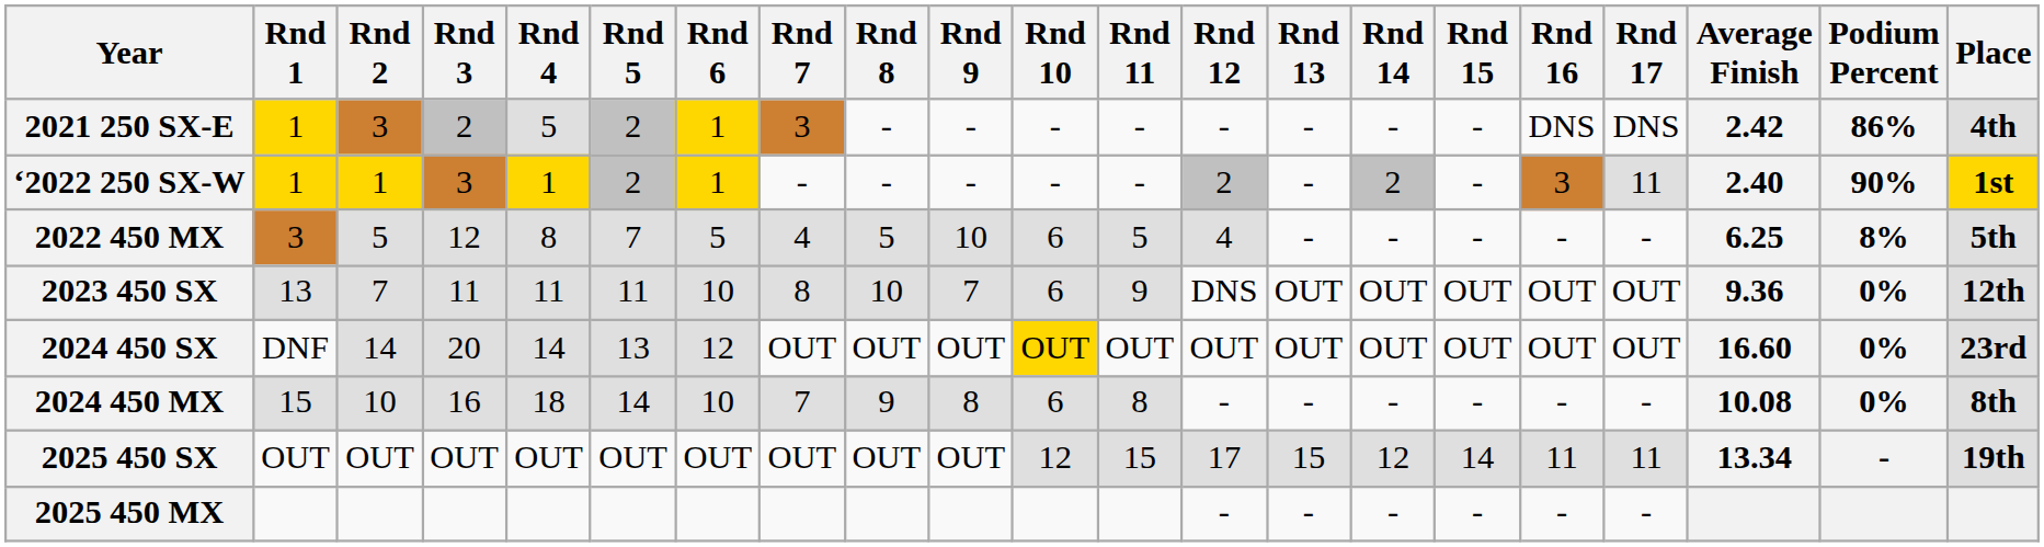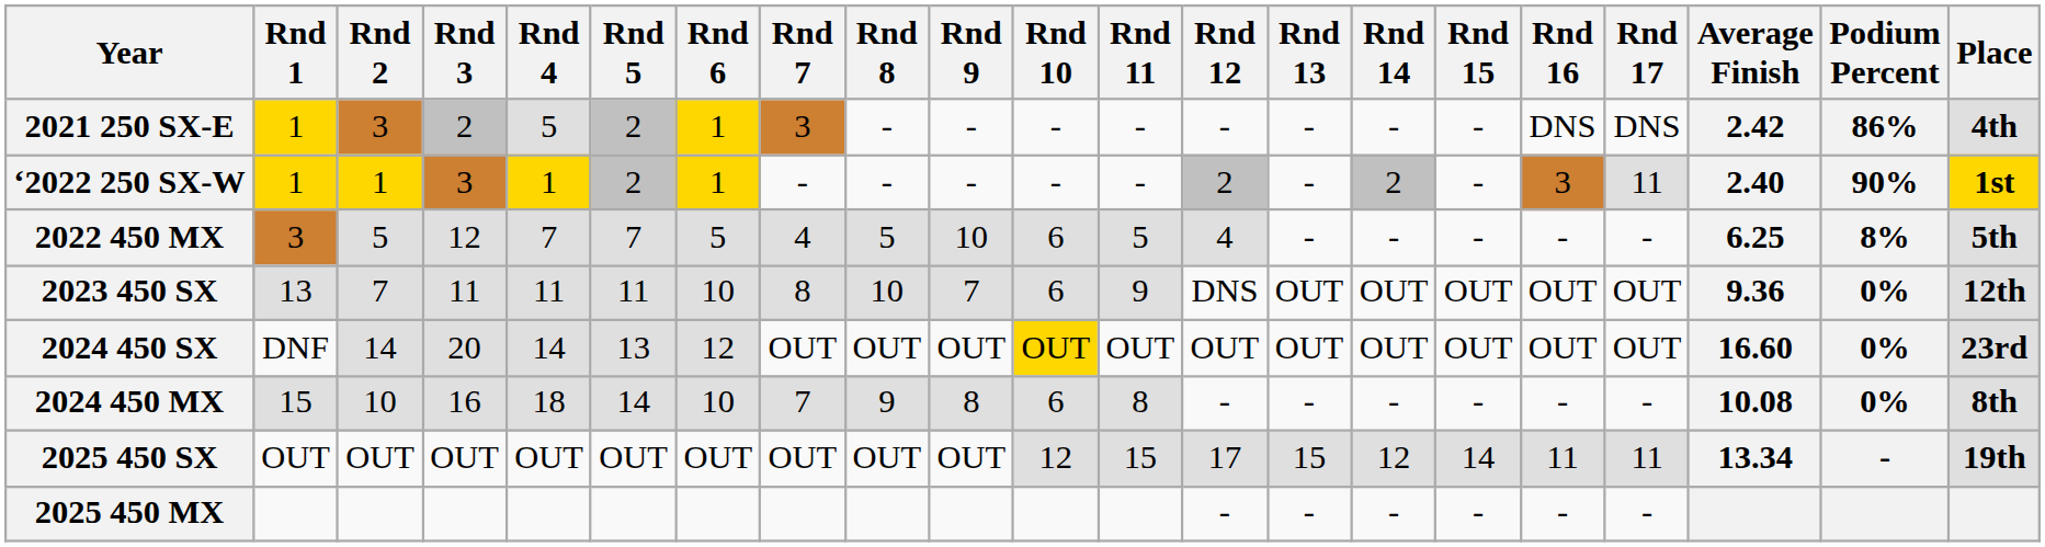 <table class="wikitable" style="font-size: 85%; text-align:center">
 <tr valign="top">
 <th valign="middle">Year</th>
 <th>Rnd<br>1</th>
 <th>Rnd<br>2</th>
 <th>Rnd<br>3</th>
 <th>Rnd<br>4</th>
 <th>Rnd<br>5</th>
 <th>Rnd<br>6</th>
 <th>Rnd<br>7</th>
 <th>Rnd<br>8</th>
 <th>Rnd<br>9</th>
 <th>Rnd<br>10</th>
 <th>Rnd<br>11</th>
 <th>Rnd<br>12</th>
 <th>Rnd<br>13</th>
 <th>Rnd<br>14</th>
 <th>Rnd<br>15</th>
 <th>Rnd<br>16</th>
 <th>Rnd<br>17</th>
 <th valign="middle">Average<br>Finish</th>
 <th valign="middle">Podium<br>Percent</th>
 <th valign="middle">Place</th>
 </tr>
 <tr>
 <th>2021 250 SX-E</th>
 <td style="background: gold;">1</td>
 <td style="background:#CD7F32;">3</td>
 <td style="background: silver;">2</td>
 <td style="background:#dfdfdf;">5</td>
 <td style="background: silver;">2</td>
 <td style="background: gold;">1</td>
 <td style="background:#CD7F32;">3</td>
 <td>-</td>
 <td>-</td>
 <td>-</td>
 <td>-</td>
 <td>-</td>
 <td>-</td>
 <td>-</td>
 <td>-</td>
 <td>DNS</td>
 <td>DNS</td>
 <th>2.42</th>
 <th>86%</th>
 <th style="background:#dfdfdf;">4th</th>
 </tr>
 <tr>
 <th>‘2022 250 SX-W</th>
 <td style="background: gold;">1</td>
 <td style="background: gold;">1</td>
 <td style="background:#CD7F32;">3</td>
 <td style="background: gold;">1</td>
 <td style="background: silver;">2</td>
 <td style="background: gold;">1</td>
 <td>-</td>
 <td>-</td>
 <td>-</td>
 <td>-</td>
 <td>-</td>
 <td style="background: silver;">2</td>
 <td>-</td>
 <td style="background: silver;">2</td>
 <td>-</td>
 <td style="background:#CD7F32;">3</td>
 <td style="background:#dfdfdf;">11</td>
 <th>2.40</th>
 <th>90%</th>
 <th style="background: gold;">1st</th>
 </tr>
 <tr>
 <th>2022 450 MX</th>
 <td style="background:#CD7F32;">3</td>
 <td style="background:#dfdfdf;">5</td>
 <td style="background:#dfdfdf;">12</td>
-<td style="background:#dfdfdf;">8</td>
+<td style="background:#dfdfdf;">7</td>
 <td style="background:#dfdfdf;">7</td>
 <td style="background:#dfdfdf;">5</td>
 <td style="background:#dfdfdf;">4</td>
 <td style="background:#dfdfdf;">5</td>
 <td style="background:#dfdfdf;">10</td>
 <td style="background:#dfdfdf;">6</td>
 <td style="background:#dfdfdf;">5</td>
 <td style="background:#dfdfdf;">4</td>
 <td>-</td>
 <td>-</td>
 <td>-</td>
 <td>-</td>
 <td>-</td>
 <th>6.25</th>
 <th>8%</th>
 <th style="background:#dfdfdf;">5th</th>
 </tr>
 <tr>
 <th>2023 450 SX</th>
 <td style="background:#dfdfdf;">13</td>
 <td style="background:#dfdfdf;">7</td>
 <td style="background:#dfdfdf;">11</td>
 <td style="background:#dfdfdf;">11</td>
 <td style="background:#dfdfdf;">11</td>
 <td style="background:#dfdfdf;">10</td>
 <td style="background:#dfdfdf;">8</td>
 <td style="background:#dfdfdf;">10</td>
 <td style="background:#dfdfdf;">7</td>
 <td style="background:#dfdfdf;">6</td>
 <td style="background:#dfdfdf;">9</td>
 <td>DNS</td>
 <td>OUT</td>
 <td>OUT</td>
 <td>OUT</td>
 <td>OUT</td>
 <td>OUT</td>
 <th>9.36</th>
 <th>0%</th>
 <th style="background:#dfdfdf;">12th</th>
 </tr>
 <tr>
 <th>2024 450 SX</th>
 <td>DNF</td>
 <td style="background:#dfdfdf;">14</td>
 <td style="background:#dfdfdf;">20</td>
 <td style="background:#dfdfdf;">14</td>
 <td style="background:#dfdfdf;">13</td>
 <td style="background:#dfdfdf;">12</td>
 <td>OUT</td>
 <td>OUT</td>
 <td>OUT</td>
 <td style="background: gold;">OUT</td>
 <td>OUT</td>
 <td>OUT</td>
 <td>OUT</td>
 <td>OUT</td>
 <td>OUT</td>
 <td>OUT</td>
 <td>OUT</td>
 <th>16.60</th>
 <th>0%</th>
 <th style="background:#dfdfdf;">23rd</th>
 </tr>
 <tr>
 <th>2024 450 MX</th>
 <td style="background:#dfdfdf;">15</td>
 <td style="background:#dfdfdf;">10</td>
 <td style="background:#dfdfdf;">16</td>
 <td style="background:#dfdfdf;">18</td>
 <td style="background:#dfdfdf;">14</td>
 <td style="background:#dfdfdf;">10</td>
 <td style="background:#dfdfdf;">7</td>
 <td style="background:#dfdfdf;">9</td>
 <td style="background:#dfdfdf;">8</td>
 <td style="background:#dfdfdf;">6</td>
 <td style="background:#dfdfdf;">8</td>
 <td>-</td>
 <td>-</td>
 <td>-</td>
 <td>-</td>
 <td>-</td>
 <td>-</td>
 <th>10.08</th>
 <th>0%</th>
 <th style="background:#dfdfdf;">8th</th>
 </tr>
 <tr>
 <th>2025 450 SX</th>
 <td>OUT</td>
 <td>OUT</td>
 <td>OUT</td>
 <td>OUT</td>
 <td>OUT</td>
 <td>OUT</td>
 <td>OUT</td>
 <td>OUT</td>
 <td>OUT</td>
 <td style="background:#dfdfdf;">12</td>
 <td style="background:#dfdfdf;">15</td>
 <td style="background:#dfdfdf;">17</td>
 <td style="background:#dfdfdf;">15</td>
 <td style="background:#dfdfdf;">12</td>
 <td style="background:#dfdfdf;">14</td>
 <td style="background:#dfdfdf;">11</td>
 <td style="background:#dfdfdf;">11</td>
 <th>13.34</th>
 <th>-</th>
 <th style="background:#dfdfdf;">19th</th>
 </tr>
 <tr>
 <th>2025 450 MX</th>
 <td></td>
 <td></td>
 <td></td>
 <td></td>
 <td></td>
 <td></td>
 <td></td>
 <td></td>
 <td></td>
 <td></td>
 <td></td>
 <td>-</td>
 <td>-</td>
 <td>-</td>
 <td>-</td>
 <td>-</td>
 <td>-</td>
 <th></th>
 <th></th>
 <th></th>
 </tr>
 </table>
